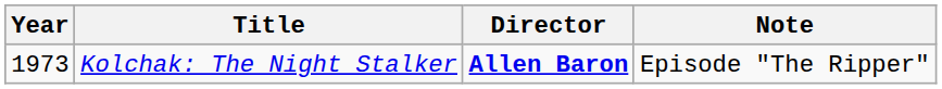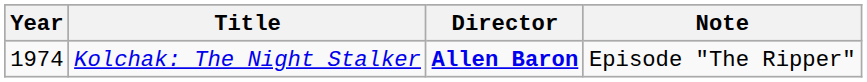 <table class="wikitable">
 <tr>
 <th>Year</th>
 <th>Title</th>
 <th>Director</th>
 <th>Note</th>
 </tr>
 <tr>
-<td>1973</td>
+<td>1974</td>
 <td><em><a href='#'>Kolchak: The Night Stalker</a></em></td>
 <td><strong><a href='#'>Allen Baron</a></strong></td>
 <td>Episode "The Ripper"</td>
 </tr>
 </table>
